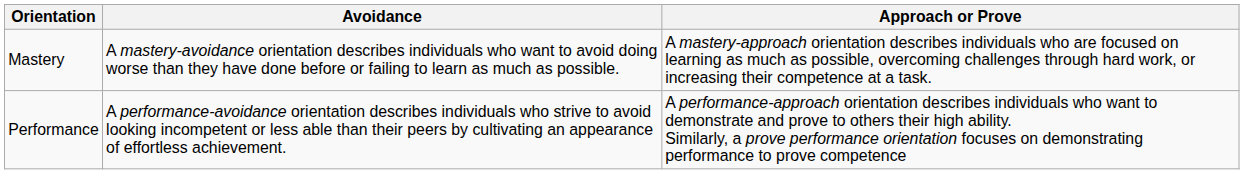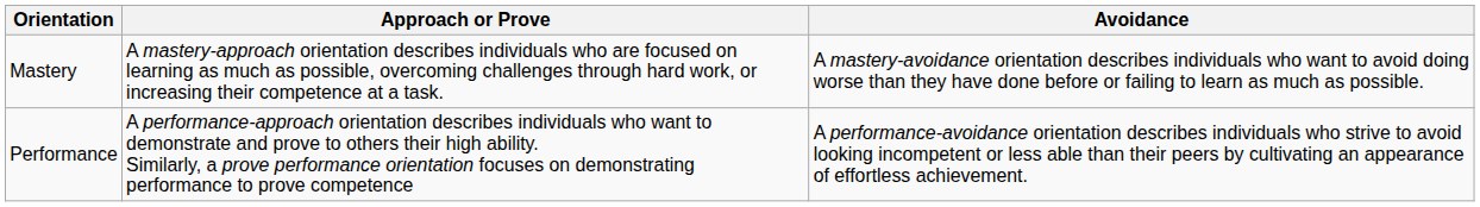 <table class="wikitable">
 <tr>
 <th>Orientation</th>
+<th>Approach or Prove</th>
 <th>Avoidance</th>
-<th>Approach or Prove</th>
 </tr>
 <tr>
 <td>Mastery</td>
+<td>A <em>mastery-approach</em> orientation describes individuals who are focused on learning as much as possible, overcoming challenges through hard work, or increasing their competence at a task.</td>
 <td>A <em>mastery-avoidance</em> orientation describes individuals who want to avoid doing worse than they have done before or failing to learn as much as possible.</td>
-<td>A <em>mastery-approach</em> orientation describes individuals who are focused on learning as much as possible, overcoming challenges through hard work, or increasing their competence at a task.</td>
 </tr>
 <tr>
 <td>Performance</td>
+<td>A <em>performance-approach</em> orientation describes individuals who want to demonstrate and prove to others their high ability.<br>Similarly, a <em>prove performance orientation</em> focuses on demonstrating performance to prove competence</td>
 <td>A <em>performance-avoidance</em> orientation describes individuals who strive to avoid looking incompetent or less able than their peers by cultivating an appearance of effortless achievement.</td>
-<td>A <em>performance-approach</em> orientation describes individuals who want to demonstrate and prove to others their high ability.<br>Similarly, a <em>prove performance orientation</em> focuses on demonstrating performance to prove competence</td>
 </tr>
 </table>
